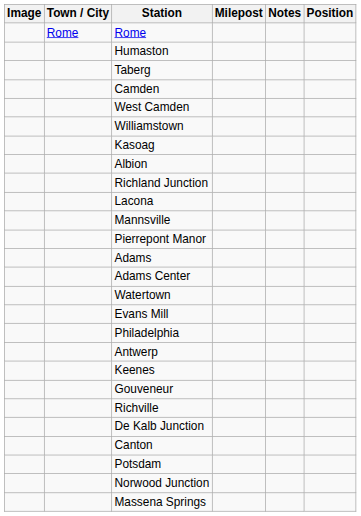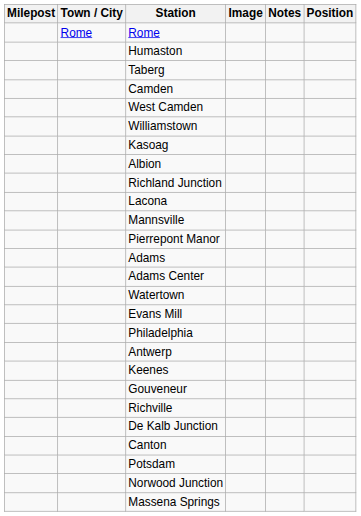 <table class="wikitable">
 <tr>
-<th>Image</th>
+<th>Milepost</th>
 <th>Town / City</th>
 <th>Station</th>
-<th>Milepost</th>
+<th>Image</th>
 <th>Notes</th>
 <th>Position</th>
 </tr>
 <tr>
 <td></td>
 <td><a href='#'>Rome</a></td>
 <td><a href='#'>Rome</a></td>
 <td></td>
 <td></td>
 <td></td>
 </tr>
 <tr>
 <td></td>
 <td></td>
 <td>Humaston</td>
 <td></td>
 <td></td>
 <td></td>
 </tr>
 <tr>
 <td></td>
 <td></td>
 <td>Taberg</td>
 <td></td>
 <td></td>
 <td></td>
 </tr>
 <tr>
 <td></td>
 <td></td>
 <td>Camden</td>
 <td></td>
 <td></td>
 <td></td>
 </tr>
 <tr>
 <td></td>
 <td></td>
 <td>West Camden</td>
 <td></td>
 <td></td>
 <td></td>
 </tr>
 <tr>
 <td></td>
 <td></td>
 <td>Williamstown</td>
 <td></td>
 <td></td>
 <td></td>
 </tr>
 <tr>
 <td></td>
 <td></td>
 <td>Kasoag</td>
 <td></td>
 <td></td>
 <td></td>
 </tr>
 <tr>
 <td></td>
 <td></td>
 <td>Albion</td>
 <td></td>
 <td></td>
 <td></td>
 </tr>
 <tr>
 <td></td>
 <td></td>
 <td>Richland Junction</td>
 <td></td>
 <td></td>
 <td></td>
 </tr>
 <tr>
 <td></td>
 <td></td>
 <td>Lacona</td>
 <td></td>
 <td></td>
 <td></td>
 </tr>
 <tr>
 <td></td>
 <td></td>
 <td>Mannsville</td>
 <td></td>
 <td></td>
 <td></td>
 </tr>
 <tr>
 <td></td>
 <td></td>
 <td>Pierrepont Manor</td>
 <td></td>
 <td></td>
 <td></td>
 </tr>
 <tr>
 <td></td>
 <td></td>
 <td>Adams</td>
 <td></td>
 <td></td>
 <td></td>
 </tr>
 <tr>
 <td></td>
 <td></td>
 <td>Adams Center</td>
 <td></td>
 <td></td>
 <td></td>
 </tr>
 <tr>
 <td></td>
 <td></td>
 <td>Watertown</td>
 <td></td>
 <td></td>
 <td></td>
 </tr>
 <tr>
 <td></td>
 <td></td>
 <td>Evans Mill</td>
 <td></td>
 <td></td>
 <td></td>
 </tr>
 <tr>
 <td></td>
 <td></td>
 <td>Philadelphia</td>
 <td></td>
 <td></td>
 <td></td>
 </tr>
 <tr>
 <td></td>
 <td></td>
 <td>Antwerp</td>
 <td></td>
 <td></td>
 <td></td>
 </tr>
 <tr>
 <td></td>
 <td></td>
 <td>Keenes</td>
 <td></td>
 <td></td>
 <td></td>
 </tr>
 <tr>
 <td></td>
 <td></td>
 <td>Gouveneur</td>
 <td></td>
 <td></td>
 <td></td>
 </tr>
 <tr>
 <td></td>
 <td></td>
 <td>Richville</td>
 <td></td>
 <td></td>
 <td></td>
 </tr>
 <tr>
 <td></td>
 <td></td>
 <td>De Kalb Junction</td>
 <td></td>
 <td></td>
 <td></td>
 </tr>
 <tr>
 <td></td>
 <td></td>
 <td>Canton</td>
 <td></td>
 <td></td>
 <td></td>
 </tr>
 <tr>
 <td></td>
 <td></td>
 <td>Potsdam</td>
 <td></td>
 <td></td>
 <td></td>
 </tr>
 <tr>
 <td></td>
 <td></td>
 <td>Norwood Junction</td>
 <td></td>
 <td></td>
 <td></td>
 </tr>
 <tr>
 <td></td>
 <td></td>
 <td>Massena Springs</td>
 <td></td>
 <td></td>
 <td></td>
 </tr>
 </table>
